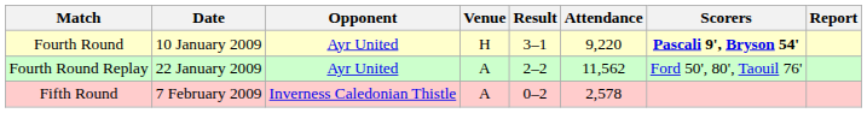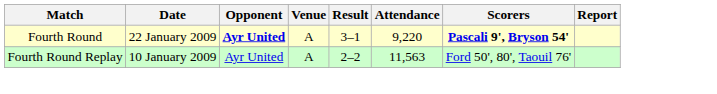 <table class="wikitable" style="font-size:100%; text-align:center">
 <tr>
 <th>Match</th>
 <th>Date</th>
 <th>Opponent</th>
 <th>Venue</th>
 <th>Result</th>
 <th>Attendance</th>
 <th>Scorers</th>
 <th>Report</th>
 </tr>
 <tr style="background: #FFFFCC;">
 <td>Fourth Round</td>
-<td>10 January 2009</td>
-<td><a href='#'>Ayr United</a></td>
-<td>H</td>
+<td>22 January 2009</td>
+<td><strong><a href='#'>Ayr United</a></strong></td>
+<td>A</td>
 <td>3–1</td>
 <td>9,220</td>
 <td><strong><a href='#'>Pascali</a> 9', <a href='#'>Bryson</a> 54'</strong></td>
 <td></td>
 </tr>
 <tr style="background: #CCFFCC;">
 <td>Fourth Round Replay</td>
-<td>22 January 2009</td>
+<td>10 January 2009</td>
 <td><a href='#'>Ayr United</a></td>
 <td>A</td>
 <td>2–2</td>
-<td>11,562</td>
+<td>11,563</td>
 <td><a href='#'>Ford</a> 50', 80', <a href='#'>Taouil</a> 76'</td>
 <td></td>
 </tr>
-<tr style="background: #FFCCCC;">
-<td>Fifth Round</td>
-<td>7 February 2009</td>
-<td><a href='#'>Inverness Caledonian Thistle</a></td>
-<td>A</td>
-<td>0–2</td>
-<td>2,578</td>
-<td></td>
-<td></td>
-</tr>
 </table>
